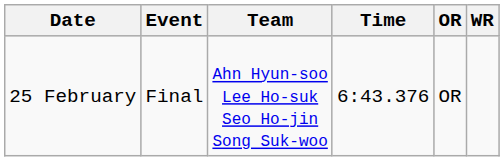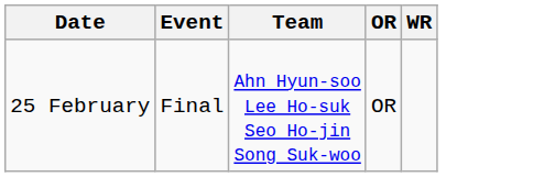 <table class="wikitable" style="text-align:center">
 <tr>
 <th>Date</th>
 <th>Event</th>
 <th>Team</th>
-<th>Time</th>
 <th>OR</th>
 <th>WR</th>
 </tr>
 <tr>
 <td>25 February</td>
 <td>Final</td>
 <td> <br> <small> <a href='#'>Ahn Hyun-soo</a> <br> <a href='#'>Lee Ho-suk</a> <br> <a href='#'>Seo Ho-jin</a> <br> <a href='#'>Song Suk-woo</a> </small></td>
-<td>6:43.376</td>
 <td>OR</td>
 <td></td>
 </tr>
 </table>
